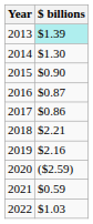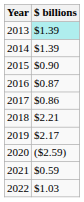 <table class="wikitable sortable" style="margin-left:1em; float:center">
 <tr>
 <th>Year</th>
 <th>$ billions<br></th>
 </tr>
 <tr>
 <td>2013</td>
 <td style="background: paleturquoise;">$1.39</td>
 </tr>
 <tr>
 <td>2014</td>
-<td>$1.30</td>
+<td>$1.39</td>
 </tr>
 <tr>
 <td>2015</td>
 <td>$0.90</td>
 </tr>
 <tr>
 <td>2016</td>
 <td>$0.87</td>
 </tr>
 <tr>
 <td>2017</td>
 <td>$0.86</td>
 </tr>
 <tr>
 <td>2018</td>
 <td>$2.21</td>
 </tr>
 <tr>
 <td>2019</td>
-<td>$2.16</td>
+<td>$2.17</td>
 </tr>
 <tr>
 <td>2020</td>
 <td>($2.59)</td>
 </tr>
 <tr>
 <td>2021</td>
 <td>$0.59</td>
 </tr>
 <tr>
 <td>2022</td>
 <td>$1.03</td>
 </tr>
 </table>
